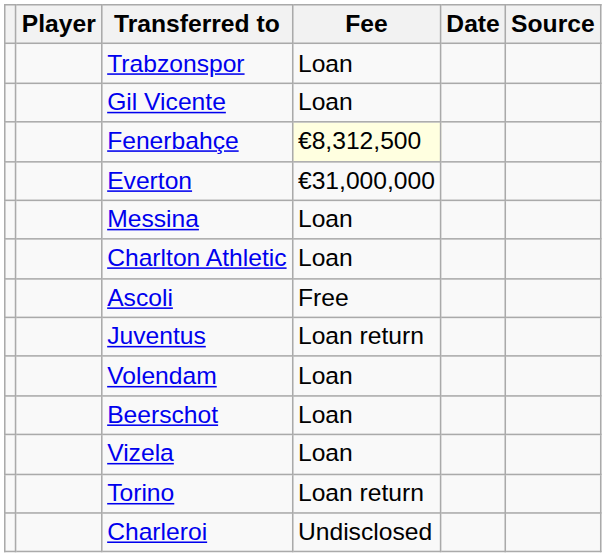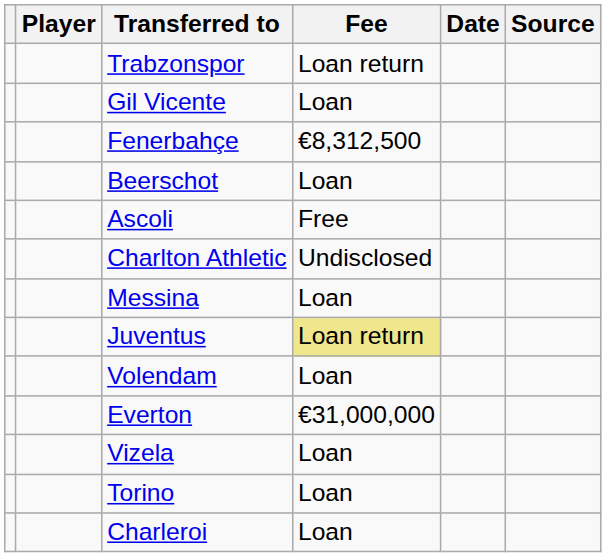 <table class="wikitable plainrowheaders sortable">
 <tr>
 <th></th>
 <th scope="col">Player</th>
 <th>Transferred to</th>
 <th style="width: 65px;">Fee</th>
 <th scope="col">Date</th>
 <th scope="col">Source</th>
 </tr>
 <tr>
 <td align="center"></td>
 <td></td>
 <td> <a href='#'>Trabzonspor</a></td>
-<td>Loan</td>
+<td>Loan return</td>
 <td></td>
 <td></td>
 </tr>
 <tr>
 <td align="center"></td>
 <td></td>
 <td> <a href='#'>Gil Vicente</a></td>
 <td>Loan</td>
 <td></td>
 <td></td>
 </tr>
 <tr>
 <td align="center"></td>
 <td></td>
 <td> <a href='#'>Fenerbahçe</a></td>
-<td style="background: lightyellow;">€8,312,500</td>
+<td>€8,312,500</td>
 <td></td>
 <td></td>
 </tr>
 <tr>
 <td align="center"></td>
 <td></td>
-<td> <a href='#'>Everton</a></td>
-<td>€31,000,000</td>
-<td></td>
-<td></td>
-</tr>
-<tr>
-<td align="center"></td>
-<td></td>
-<td> <a href='#'>Messina</a></td>
-<td>Loan</td>
-<td></td>
-<td></td>
-</tr>
-<tr>
-<td align="center"></td>
-<td></td>
-<td> <a href='#'>Charlton Athletic</a></td>
+<td> <a href='#'>Beerschot</a></td>
 <td>Loan</td>
 <td></td>
 <td></td>
 </tr>
 <tr>
 <td align="center"></td>
 <td></td>
 <td> <a href='#'>Ascoli</a></td>
 <td>Free</td>
 <td></td>
 <td></td>
 </tr>
 <tr>
 <td align="center"></td>
 <td></td>
+<td> <a href='#'>Charlton Athletic</a></td>
+<td>Undisclosed</td>
+<td></td>
+<td></td>
+</tr>
+<tr>
+<td align="center"></td>
+<td></td>
+<td> <a href='#'>Messina</a></td>
+<td>Loan</td>
+<td></td>
+<td></td>
+</tr>
+<tr>
+<td align="center"></td>
+<td></td>
 <td> <a href='#'>Juventus</a></td>
-<td>Loan return</td>
+<td style="background: khaki;">Loan return</td>
 <td></td>
 <td></td>
 </tr>
 <tr>
 <td align="center"></td>
 <td></td>
 <td> <a href='#'>Volendam</a></td>
 <td>Loan</td>
 <td></td>
 <td></td>
 </tr>
 <tr>
 <td align="center"></td>
 <td></td>
-<td> <a href='#'>Beerschot</a></td>
-<td>Loan</td>
+<td> <a href='#'>Everton</a></td>
+<td>€31,000,000</td>
 <td></td>
 <td></td>
 </tr>
 <tr>
 <td align="center"></td>
 <td></td>
 <td> <a href='#'>Vizela</a></td>
 <td>Loan</td>
 <td></td>
 <td></td>
 </tr>
 <tr>
 <td align="center"></td>
 <td></td>
 <td> <a href='#'>Torino</a></td>
-<td>Loan return</td>
+<td>Loan</td>
 <td></td>
 <td></td>
 </tr>
 <tr>
 <td align="center"></td>
 <td></td>
 <td> <a href='#'>Charleroi</a></td>
-<td>Undisclosed</td>
+<td>Loan</td>
 <td></td>
 <td></td>
 </tr>
 </table>
